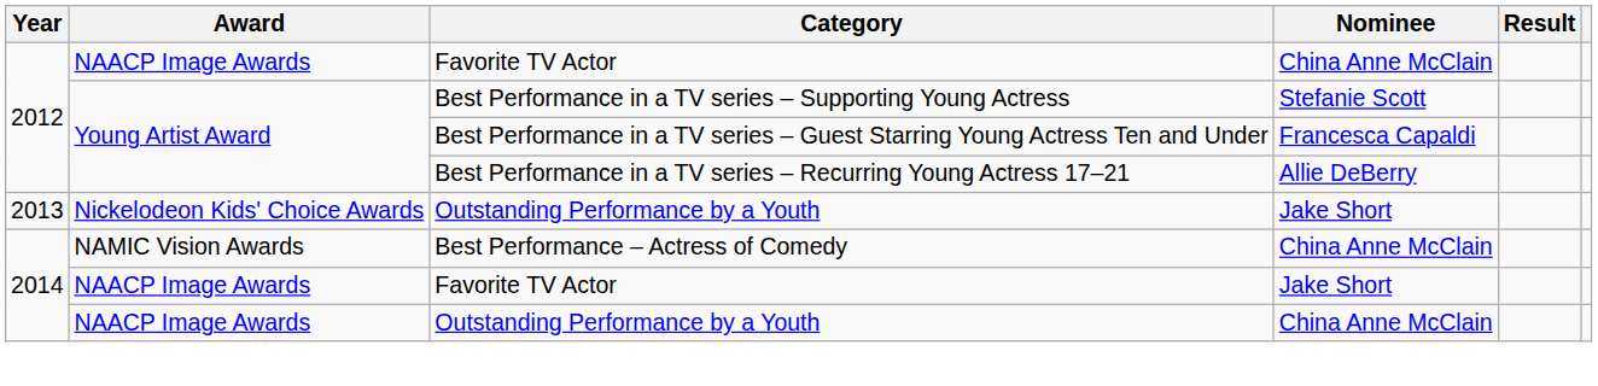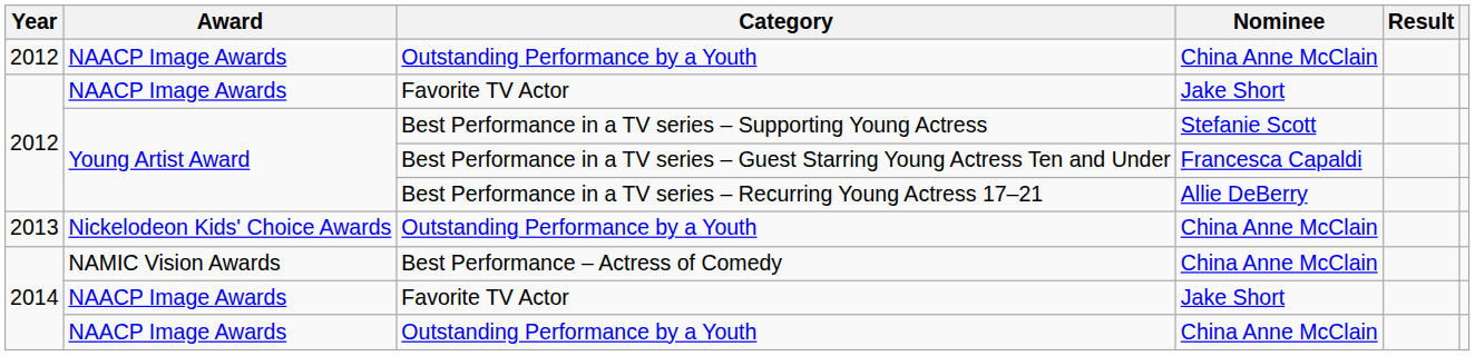 <table class="wikitable">
 <tr>
 <th>Year</th>
 <th>Award</th>
 <th>Category</th>
 <th>Nominee</th>
 <th>Result</th>
 <th></th>
 </tr>
 <tr>
+<td>2012</td>
+<td><a href='#'>NAACP Image Awards</a></td>
+<td><a href='#'>Outstanding Performance by a Youth</a></td>
+<td><a href='#'>China Anne McClain</a></td>
+<td></td>
+<td style="text-align:center;"></td>
+</tr>
+<tr>
 <td rowspan=4>2012</td>
 <td><a href='#'>NAACP Image Awards</a></td>
 <td>Favorite TV Actor</td>
-<td><a href='#'>China Anne McClain</a></td>
+<td><a href='#'>Jake Short</a></td>
 <td></td>
 <td style="text-align:center;"></td>
 </tr>
 <tr>
 <td rowspan=3><a href='#'>Young Artist Award</a></td>
 <td>Best Performance in a TV series – Supporting Young Actress</td>
 <td><a href='#'>Stefanie Scott</a></td>
 <td></td>
 <td style="text-align:center;"></td>
 </tr>
 <tr>
 <td>Best Performance in a TV series – Guest Starring Young Actress Ten and Under</td>
 <td><a href='#'>Francesca Capaldi</a></td>
 <td></td>
 <td style="text-align:center;"></td>
 </tr>
 <tr>
 <td>Best Performance in a TV series – Recurring Young Actress 17–21</td>
 <td><a href='#'>Allie DeBerry</a></td>
 <td></td>
 <td style="text-align:center;"></td>
 </tr>
 <tr>
 <td>2013</td>
 <td><a href='#'>Nickelodeon Kids' Choice Awards</a></td>
 <td><a href='#'>Outstanding Performance by a Youth</a></td>
-<td><a href='#'>Jake Short</a></td>
+<td><a href='#'>China Anne McClain</a></td>
 <td></td>
 <td style="text-align:center;"></td>
 </tr>
 <tr>
 <td rowspan="3">2014</td>
 <td>NAMIC Vision Awards</td>
 <td>Best Performance – Actress of Comedy</td>
 <td><a href='#'>China Anne McClain</a></td>
 <td></td>
 <td style="text-align:center;"></td>
 </tr>
 <tr>
 <td><a href='#'>NAACP Image Awards</a></td>
 <td>Favorite TV Actor</td>
 <td><a href='#'>Jake Short</a></td>
 <td></td>
 <td style="text-align:center;"></td>
 </tr>
 <tr>
 <td><a href='#'>NAACP Image Awards</a></td>
 <td><a href='#'>Outstanding Performance by a Youth</a></td>
 <td><a href='#'>China Anne McClain</a></td>
 <td></td>
 <td style="text-align:center;"></td>
 </tr>
 </table>
